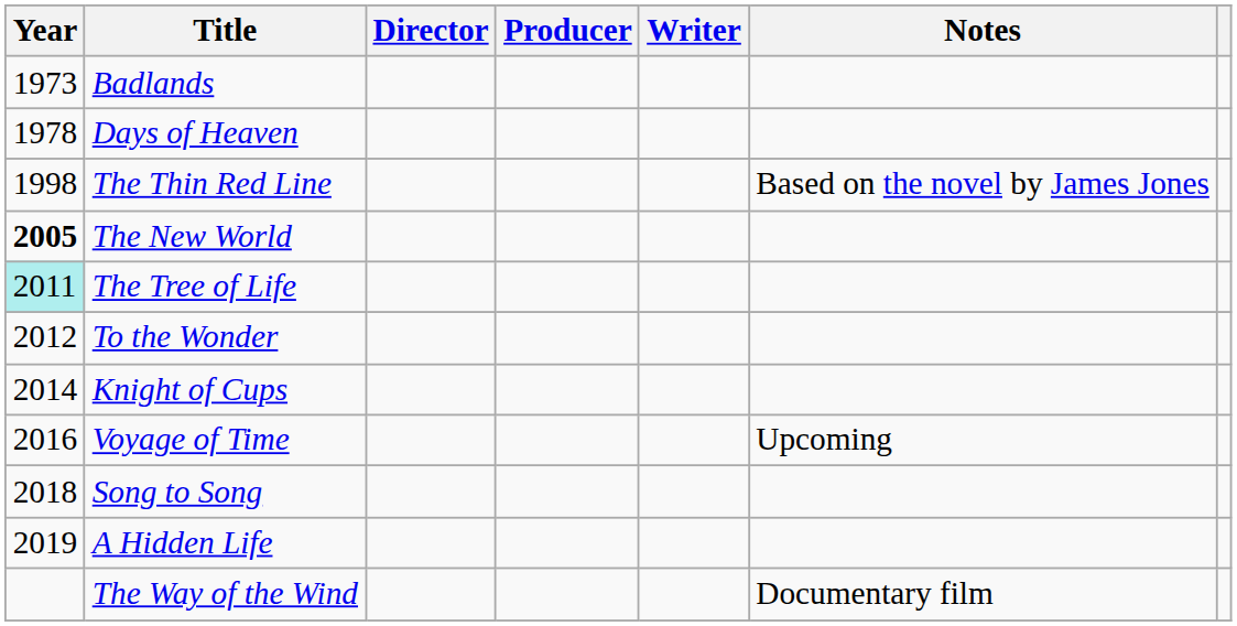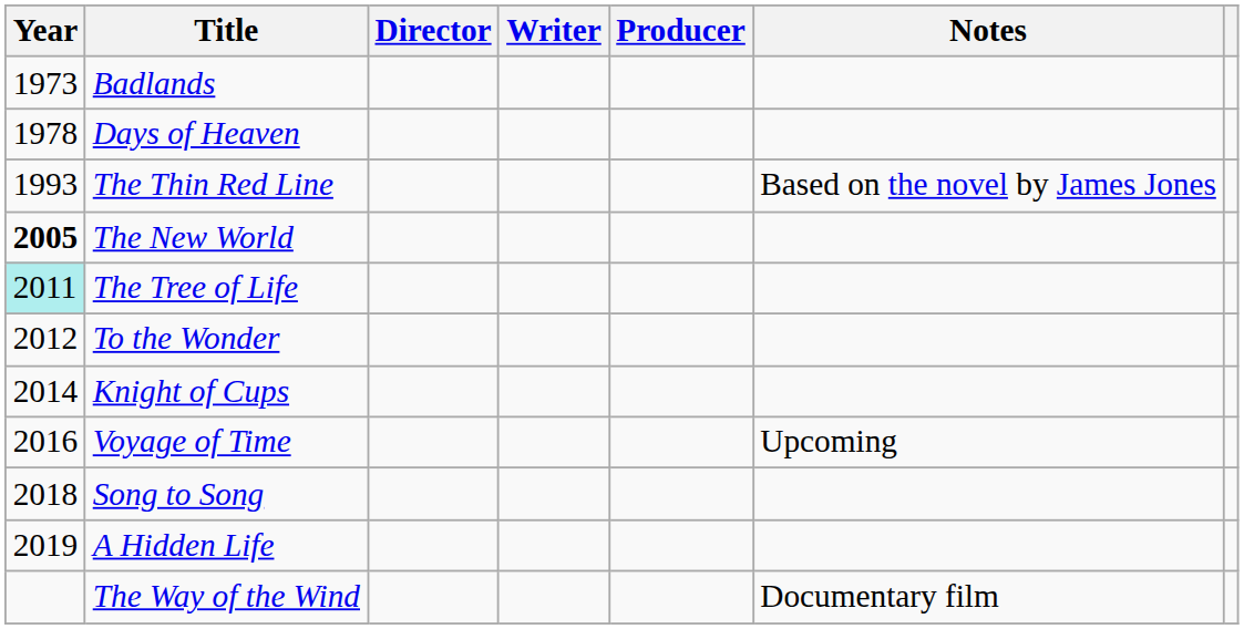 <table class="wikitable">
 <tr>
 <th>Year</th>
 <th>Title</th>
 <th><a href='#'>Director</a></th>
+<th><a href='#'>Writer</a></th>
 <th><a href='#'>Producer</a></th>
-<th><a href='#'>Writer</a></th>
 <th>Notes</th>
 <th></th>
 </tr>
 <tr>
 <td>1973</td>
 <td><em><a href='#'>Badlands</a></em></td>
 <td></td>
 <td></td>
 <td></td>
 <td></td>
 <td></td>
 </tr>
 <tr>
 <td>1978</td>
 <td><em><a href='#'>Days of Heaven</a></em></td>
 <td></td>
 <td></td>
 <td></td>
 <td></td>
 <td></td>
 </tr>
 <tr>
-<td>1998</td>
+<td>1993</td>
 <td><em><a href='#'>The Thin Red Line</a></em></td>
 <td></td>
 <td></td>
 <td></td>
 <td>Based on <a href='#'>the novel</a> by <a href='#'>James Jones</a></td>
 <td></td>
 </tr>
 <tr>
 <td><strong>2005</strong></td>
 <td><em><a href='#'>The New World</a></em></td>
 <td></td>
 <td></td>
 <td></td>
 <td></td>
 <td></td>
 </tr>
 <tr>
 <td style="background: paleturquoise;">2011</td>
 <td><em><a href='#'>The Tree of Life</a></em></td>
 <td></td>
 <td></td>
 <td></td>
 <td></td>
 <td></td>
 </tr>
 <tr>
 <td>2012</td>
 <td><em><a href='#'>To the Wonder</a></em></td>
 <td></td>
 <td></td>
 <td></td>
 <td></td>
 <td></td>
 </tr>
 <tr>
 <td>2014</td>
 <td><em><a href='#'>Knight of Cups</a></em></td>
 <td></td>
 <td></td>
 <td></td>
 <td></td>
 <td></td>
 </tr>
 <tr>
 <td>2016</td>
 <td><em><a href='#'>Voyage of Time</a></em></td>
 <td></td>
 <td></td>
 <td></td>
 <td>Upcoming</td>
 <td></td>
 </tr>
 <tr>
 <td>2018</td>
 <td><em><a href='#'>Song to Song</a></em></td>
 <td></td>
 <td></td>
 <td></td>
 <td></td>
 <td></td>
 </tr>
 <tr>
 <td>2019</td>
 <td><em><a href='#'>A Hidden Life</a></em></td>
 <td></td>
 <td></td>
 <td></td>
 <td></td>
 <td></td>
 </tr>
 <tr>
 <td></td>
 <td><em><a href='#'>The Way of the Wind</a></em></td>
 <td></td>
 <td></td>
 <td></td>
 <td>Documentary film</td>
 <td></td>
 </tr>
 </table>
